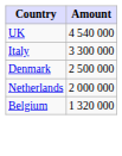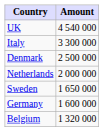 <table class="wikitable" style="float: right;; margin-left: 10px">
 <tr>
 <th style="background-color: #ddf;">Country</th>
 <th style="background-color: #ddf;">Amount</th>
 </tr>
 <tr ---->
 <td><a href='#'>UK</a></td>
 <td align="right">4 540 000</td>
 </tr>
 <tr ---->
 <td><a href='#'>Italy</a></td>
 <td align="right">3 300 000</td>
 </tr>
 <tr ---->
 <td><a href='#'>Denmark</a></td>
 <td align="right">2 500 000</td>
 </tr>
 <tr ---->
 <td><a href='#'>Netherlands</a></td>
 <td align="right">2 000 000</td>
 </tr>
 <tr ---->
+<td><a href='#'>Sweden</a></td>
+<td align="right">1 650 000</td>
+</tr>
+<tr ---->
+<td><a href='#'>Germany</a></td>
+<td align="right">1 600 000</td>
+</tr>
+<tr ---->
 <td><a href='#'>Belgium</a></td>
 <td align="right">1 320 000</td>
 </tr>
 </table>
